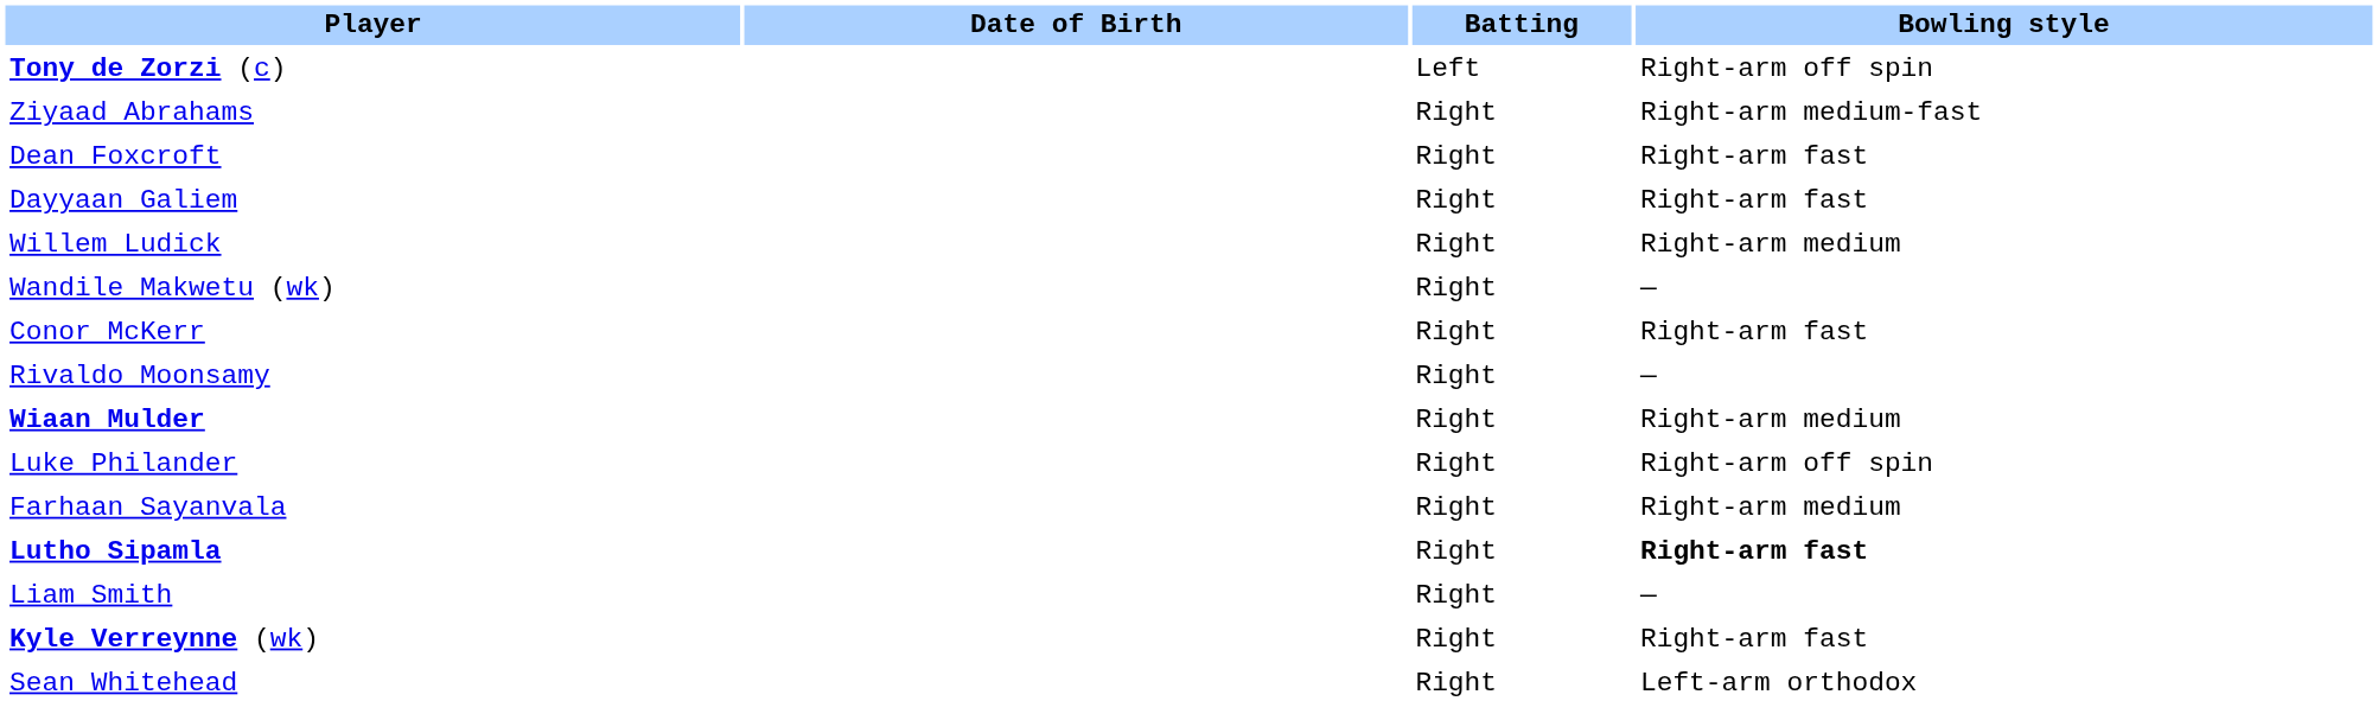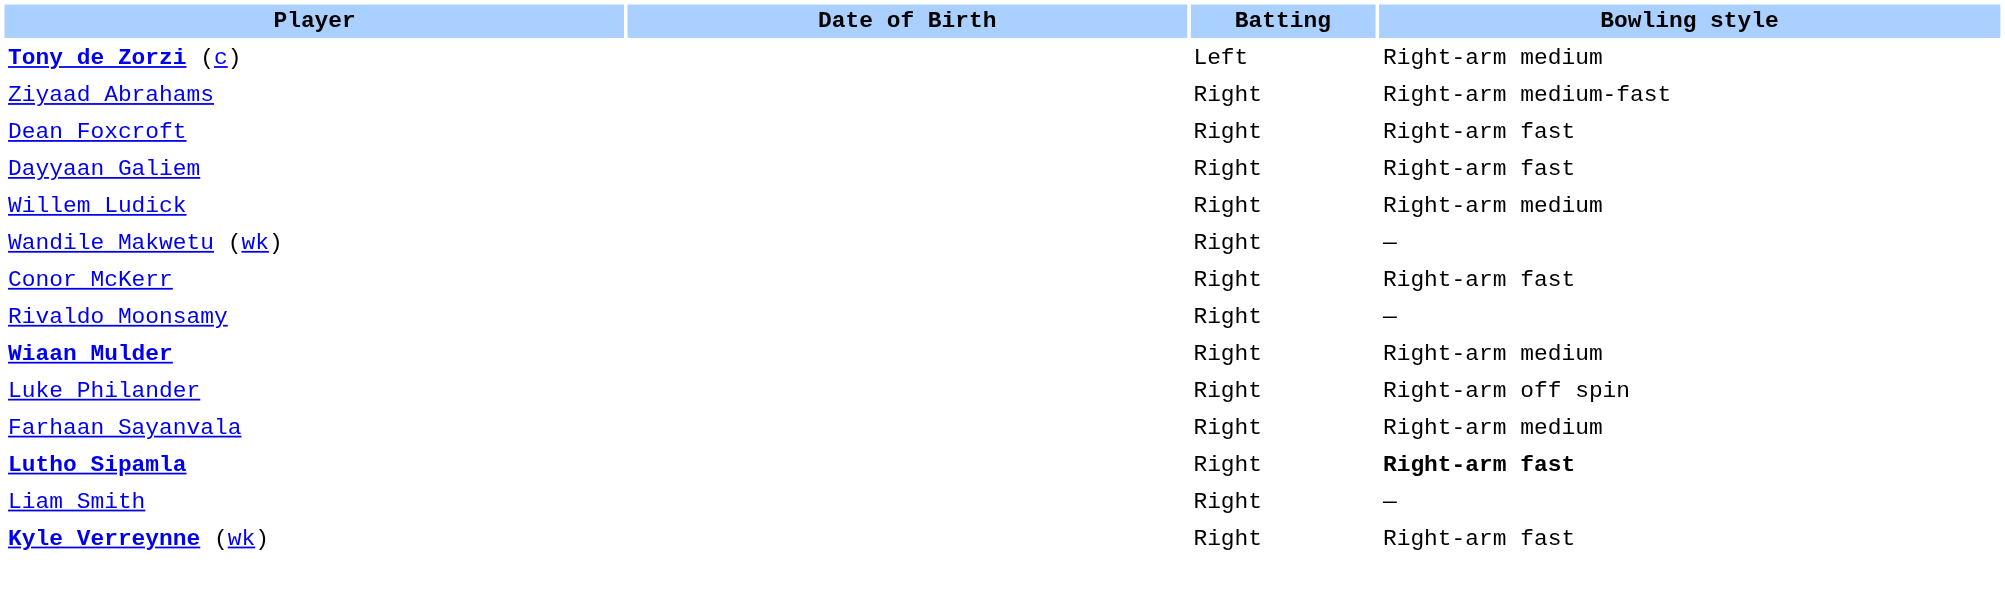 <table border="0" cellspacing="2" cellpadding="2" style="width:90%;">
 <tr style="background:#aad0ff;">
 <th width=20%>Player</th>
 <th width=18%>Date of Birth</th>
 <th width=6%>Batting</th>
 <th width=20%>Bowling style</th>
 </tr>
 <tr>
 <td><strong><a href='#'>Tony de Zorzi</a></strong> (<a href='#'>c</a>)</td>
 <td></td>
 <td>Left</td>
-<td>Right-arm off spin</td>
+<td>Right-arm medium</td>
 </tr>
 <tr>
 <td><a href='#'>Ziyaad Abrahams</a></td>
 <td></td>
 <td>Right</td>
 <td>Right-arm medium-fast</td>
 </tr>
 <tr>
 <td><a href='#'>Dean Foxcroft</a></td>
 <td></td>
 <td>Right</td>
 <td>Right-arm fast</td>
 </tr>
 <tr>
 <td><a href='#'>Dayyaan Galiem</a></td>
 <td></td>
 <td>Right</td>
 <td>Right-arm fast</td>
 </tr>
 <tr>
 <td><a href='#'>Willem Ludick</a></td>
 <td></td>
 <td>Right</td>
 <td>Right-arm medium</td>
 </tr>
 <tr>
 <td><a href='#'>Wandile Makwetu</a> (<a href='#'>wk</a>)</td>
 <td></td>
 <td>Right</td>
 <td>—</td>
 </tr>
 <tr>
 <td><a href='#'>Conor McKerr</a></td>
 <td></td>
 <td>Right</td>
 <td>Right-arm fast</td>
 </tr>
 <tr>
 <td><a href='#'>Rivaldo Moonsamy</a></td>
 <td></td>
 <td>Right</td>
 <td>—</td>
 </tr>
 <tr>
 <td><strong><a href='#'>Wiaan Mulder</a></strong></td>
 <td></td>
 <td>Right</td>
 <td>Right-arm medium</td>
 </tr>
 <tr>
 <td><a href='#'>Luke Philander</a></td>
 <td></td>
 <td>Right</td>
 <td>Right-arm off spin</td>
 </tr>
 <tr>
 <td><a href='#'>Farhaan Sayanvala</a></td>
 <td></td>
 <td>Right</td>
 <td>Right-arm medium</td>
 </tr>
 <tr>
 <td><strong><a href='#'>Lutho Sipamla</a></strong></td>
 <td></td>
 <td>Right</td>
 <td><strong>Right-arm fast</strong></td>
 </tr>
 <tr>
 <td><a href='#'>Liam Smith</a></td>
 <td></td>
 <td>Right</td>
 <td>—</td>
 </tr>
 <tr>
 <td><strong><a href='#'>Kyle Verreynne</a></strong> (<a href='#'>wk</a>)</td>
 <td></td>
 <td>Right</td>
 <td>Right-arm fast</td>
 </tr>
-<tr>
-<td><a href='#'>Sean Whitehead</a></td>
-<td></td>
-<td>Right</td>
-<td>Left-arm orthodox</td>
-</tr>
 </table>
